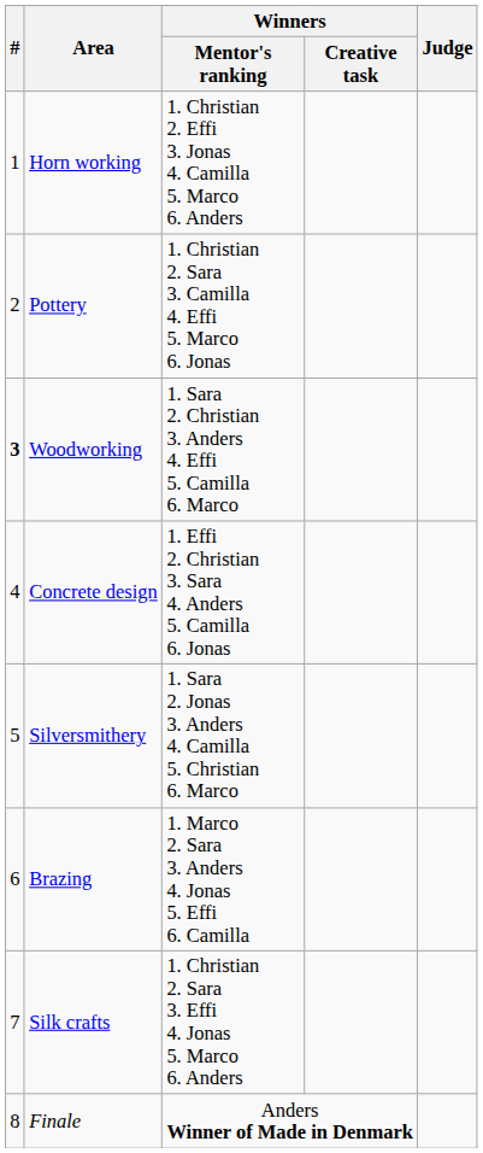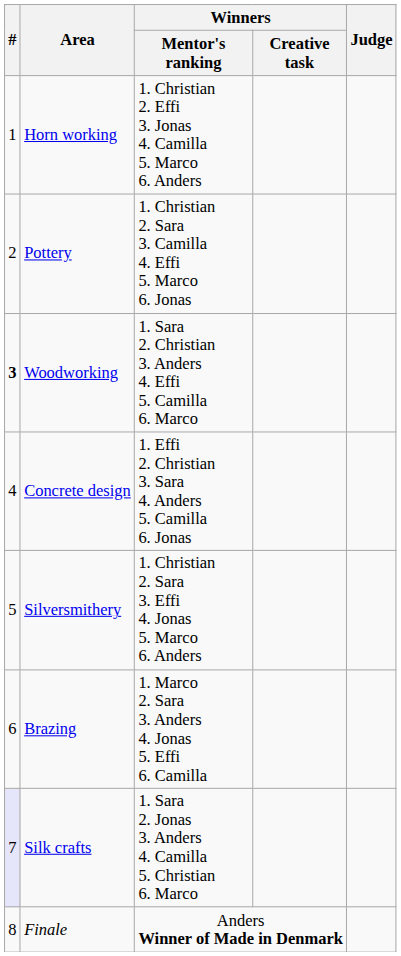 <table class="wikitable">
 <tr>
 <th rowspan="2">#</th>
 <th rowspan="2">Area</th>
 <th colspan="2">Winners</th>
 <th rowspan="2">Judge</th>
 </tr>
 <tr>
 <th>Mentor's<br>ranking</th>
 <th>Creative<br>task</th>
 </tr>
 <tr>
 <td>1</td>
 <td><a href='#'>Horn working</a></td>
 <td>1. Christian<br>2. Effi<br>3. Jonas<br>4. Camilla<br>5. Marco<br>6. Anders</td>
 <td></td>
 <td></td>
 </tr>
 <tr>
 <td>2</td>
 <td><a href='#'>Pottery</a></td>
 <td>1. Christian<br>2. Sara<br>3. Camilla<br>4. Effi<br>5. Marco<br>6. Jonas</td>
 <td></td>
 <td></td>
 </tr>
 <tr>
 <td><strong>3</strong></td>
 <td><a href='#'>Woodworking</a></td>
 <td>1. Sara<br>2. Christian<br>3. Anders<br>4. Effi<br>5. Camilla<br>6. Marco</td>
 <td></td>
 <td></td>
 </tr>
 <tr>
 <td>4</td>
 <td><a href='#'>Concrete design</a></td>
 <td>1. Effi<br>2. Christian<br>3. Sara<br>4. Anders<br>5. Camilla<br>6. Jonas</td>
 <td></td>
 <td></td>
 </tr>
 <tr>
 <td>5</td>
 <td><a href='#'>Silversmithery</a></td>
-<td>1. Sara<br>2. Jonas<br>3. Anders<br>4. Camilla<br>5. Christian<br>6. Marco</td>
+<td>1. Christian<br>2. Sara<br>3. Effi<br>4. Jonas<br>5. Marco<br>6. Anders</td>
 <td></td>
 <td></td>
 </tr>
 <tr>
 <td>6</td>
 <td><a href='#'>Brazing</a></td>
 <td>1. Marco<br>2. Sara<br>3. Anders<br>4. Jonas<br>5. Effi<br>6. Camilla</td>
 <td></td>
 <td></td>
 </tr>
 <tr>
-<td>7</td>
+<td style="background: lavender;">7</td>
 <td><a href='#'>Silk crafts</a></td>
-<td>1. Christian<br>2. Sara<br>3. Effi<br>4. Jonas<br>5. Marco<br>6. Anders</td>
+<td>1. Sara<br>2. Jonas<br>3. Anders<br>4. Camilla<br>5. Christian<br>6. Marco</td>
 <td></td>
 <td></td>
 </tr>
 <tr>
 <td>8</td>
 <td><em>Finale</em></td>
 <td colspan="2" style="text-align:center;">Anders<br><strong>Winner of Made in Denmark</strong></td>
 <td></td>
 </tr>
 </table>
